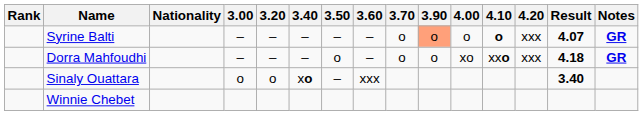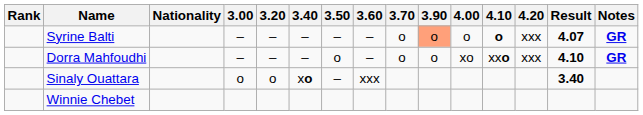 <table class="wikitable sortable" style="text-align:center;font-size:90%">
 <tr>
 <th>Rank</th>
 <th>Name</th>
 <th>Nationality</th>
 <th>3.00</th>
 <th>3.20</th>
 <th>3.40</th>
 <th>3.50</th>
 <th>3.60</th>
 <th>3.70</th>
 <th>3.90</th>
 <th>4.00</th>
 <th>4.10</th>
 <th>4.20</th>
 <th>Result</th>
 <th>Notes</th>
 </tr>
 <tr>
 <td></td>
 <td align=left><a href='#'>Syrine Balti</a></td>
 <td align=left></td>
 <td>–</td>
 <td>–</td>
 <td>–</td>
 <td>–</td>
 <td>–</td>
 <td>o</td>
 <td style="background: lightsalmon;">o</td>
 <td>o</td>
 <td><strong>o</strong></td>
 <td>xxx</td>
 <td><strong>4.07</strong></td>
 <td><strong><a href='#'>GR</a></strong></td>
 </tr>
 <tr>
 <td></td>
 <td align=left><a href='#'>Dorra Mahfoudhi</a></td>
 <td align=left></td>
 <td>–</td>
 <td>–</td>
 <td>–</td>
 <td>o</td>
 <td>–</td>
 <td>o</td>
 <td>o</td>
 <td>xo</td>
 <td>xx<strong>o</strong></td>
 <td>xxx</td>
-<td><strong>4.18</strong></td>
+<td><strong>4.10</strong></td>
 <td><strong><a href='#'>GR</a></strong></td>
 </tr>
 <tr>
 <td></td>
 <td align=left><a href='#'>Sinaly Ouattara</a></td>
 <td align=left></td>
 <td>o</td>
 <td>o</td>
 <td>x<strong>o</strong></td>
 <td>–</td>
 <td>xxx</td>
 <td></td>
 <td></td>
 <td></td>
 <td></td>
 <td></td>
 <td><strong>3.40</strong></td>
 <td></td>
 </tr>
 <tr>
 <td></td>
 <td align=left><a href='#'>Winnie Chebet</a></td>
 <td align=left></td>
 <td></td>
 <td></td>
 <td></td>
 <td></td>
 <td></td>
 <td></td>
 <td></td>
 <td></td>
 <td></td>
 <td></td>
 <td><strong></strong></td>
 <td></td>
 </tr>
 </table>
